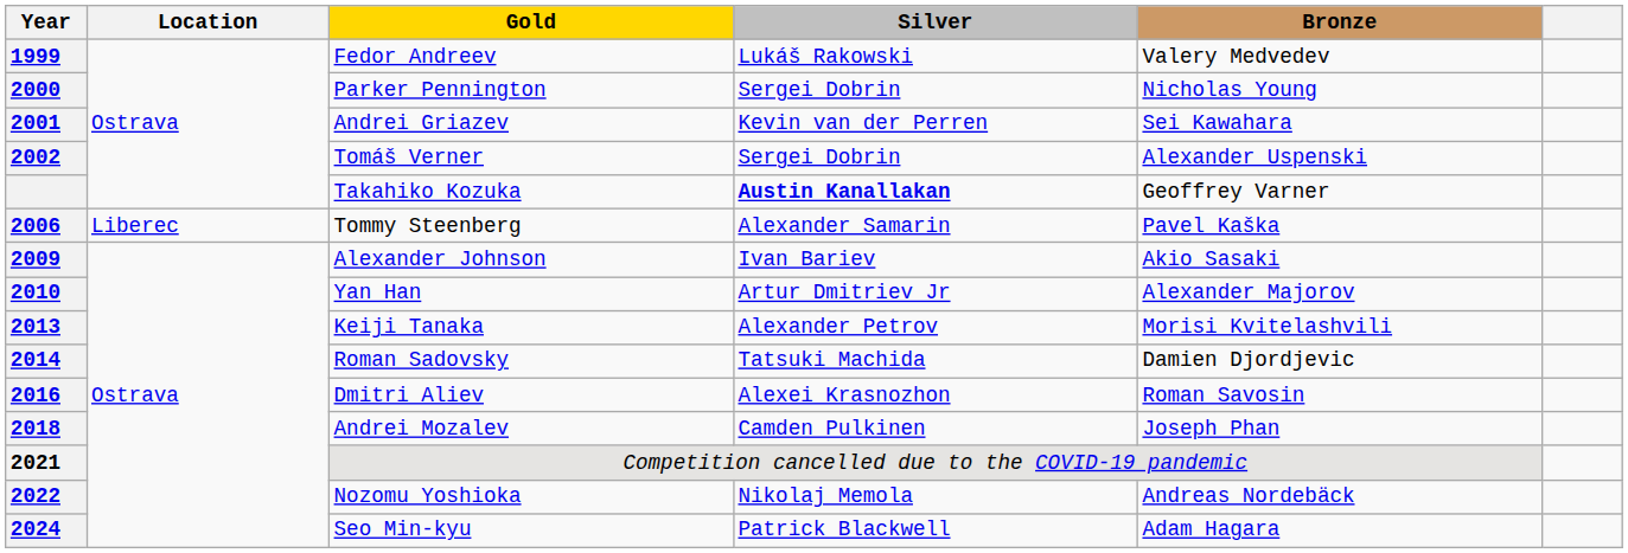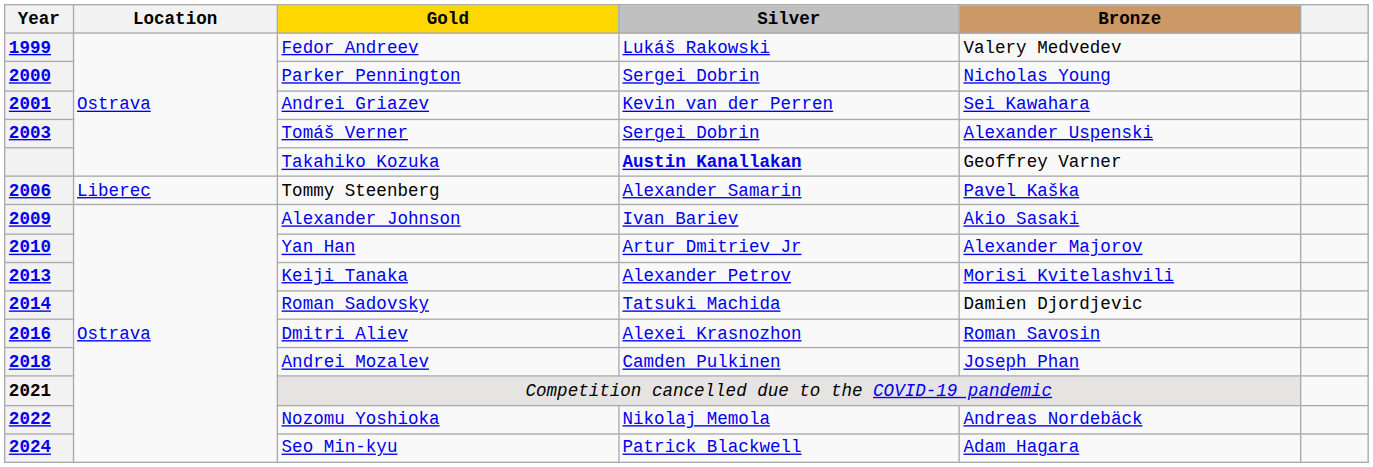 <table class="wikitable unsortable" style="text-align:left; width:80%">
 <tr>
 <th scope="col" style="text-align:center; width:5%">Year</th>
 <th scope="col" style="text-align:center; width:15%">Location</th>
 <th scope="col" style="text-align:center; width:25%; background:gold">Gold</th>
 <th scope="col" style="text-align:center; width:25%; background:silver">Silver</th>
 <th scope="col" style="text-align:center; width:25%; background:#c96">Bronze</th>
 <th scope="col" style="text-align:center; width:5%"></th>
 </tr>
 <tr>
 <th scope="row" style="text-align:left"><a href='#'>1999</a></th>
 <td rowspan="5"><a href='#'>Ostrava</a></td>
 <td> <a href='#'>Fedor Andreev</a></td>
 <td> <a href='#'>Lukáš Rakowski</a></td>
 <td> Valery Medvedev</td>
 <td></td>
 </tr>
 <tr>
 <th scope="row" style="text-align:left"><a href='#'>2000</a></th>
 <td> <a href='#'>Parker Pennington</a></td>
 <td> <a href='#'>Sergei Dobrin</a></td>
 <td> <a href='#'>Nicholas Young</a></td>
 <td></td>
 </tr>
 <tr>
 <th scope="row" style="text-align:left"><a href='#'>2001</a></th>
 <td> <a href='#'>Andrei Griazev</a></td>
 <td> <a href='#'>Kevin van der Perren</a></td>
 <td> <a href='#'>Sei Kawahara</a></td>
 <td></td>
 </tr>
 <tr>
-<th scope="row" style="text-align:left"><a href='#'>2002</a></th>
+<th scope="row" style="text-align:left"><a href='#'>2003</a></th>
 <td> <a href='#'>Tomáš Verner</a></td>
 <td> <a href='#'>Sergei Dobrin</a></td>
 <td> <a href='#'>Alexander Uspenski</a></td>
 <td></td>
 </tr>
 <tr>
 <th scope="row" style="text-align:left"></th>
 <td> <a href='#'>Takahiko Kozuka</a></td>
 <td><strong> <a href='#'>Austin Kanallakan</a></strong></td>
 <td> Geoffrey Varner</td>
 <td></td>
 </tr>
 <tr>
 <th scope="row" style="text-align:left"><a href='#'>2006</a></th>
 <td><a href='#'>Liberec</a></td>
 <td> Tommy Steenberg</td>
 <td> <a href='#'>Alexander Samarin</a></td>
 <td> <a href='#'>Pavel Kaška</a></td>
 <td></td>
 </tr>
 <tr>
 <th scope="row" style="text-align:left"><a href='#'>2009</a></th>
 <td rowspan="9"><a href='#'>Ostrava</a></td>
 <td> <a href='#'>Alexander Johnson</a></td>
 <td> <a href='#'>Ivan Bariev</a></td>
 <td> <a href='#'>Akio Sasaki</a></td>
 <td></td>
 </tr>
 <tr>
 <th scope="row" style="text-align:left"><a href='#'>2010</a></th>
 <td> <a href='#'>Yan Han</a></td>
 <td> <a href='#'>Artur Dmitriev Jr</a></td>
 <td> <a href='#'>Alexander Majorov</a></td>
 <td></td>
 </tr>
 <tr>
 <th scope="row" style="text-align:left"><a href='#'>2013</a></th>
 <td> <a href='#'>Keiji Tanaka</a></td>
 <td> <a href='#'>Alexander Petrov</a></td>
 <td> <a href='#'>Morisi Kvitelashvili</a></td>
 <td></td>
 </tr>
 <tr>
 <th scope="row" style="text-align:left"><a href='#'>2014</a></th>
 <td> <a href='#'>Roman Sadovsky</a></td>
 <td> <a href='#'>Tatsuki Machida</a></td>
 <td> Damien Djordjevic</td>
 <td></td>
 </tr>
 <tr>
 <th scope="row" style="text-align:left"><a href='#'>2016</a></th>
 <td> <a href='#'>Dmitri Aliev</a></td>
 <td> <a href='#'>Alexei Krasnozhon</a></td>
 <td> <a href='#'>Roman Savosin</a></td>
 <td></td>
 </tr>
 <tr>
 <th scope="row" style="text-align:left"><a href='#'>2018</a></th>
 <td> <a href='#'>Andrei Mozalev</a></td>
 <td> <a href='#'>Camden Pulkinen</a></td>
 <td> <a href='#'>Joseph Phan</a></td>
 <td></td>
 </tr>
 <tr>
 <th scope="row" style="text-align:left">2021</th>
 <td colspan="3" align="center" bgcolor="e5e4e2"><em>Competition cancelled due to the <a href='#'>COVID-19 pandemic</a></em></td>
 <td></td>
 </tr>
 <tr>
 <th scope="row" style="text-align:left"><a href='#'>2022</a></th>
 <td> <a href='#'>Nozomu Yoshioka</a></td>
 <td> <a href='#'>Nikolaj Memola</a></td>
 <td> <a href='#'>Andreas Nordebäck</a></td>
 <td></td>
 </tr>
 <tr>
 <th scope="row" style="text-align:left"><a href='#'>2024</a></th>
 <td> <a href='#'>Seo Min-kyu</a></td>
 <td> <a href='#'>Patrick Blackwell</a></td>
 <td> <a href='#'>Adam Hagara</a></td>
 <td></td>
 </tr>
 </table>
